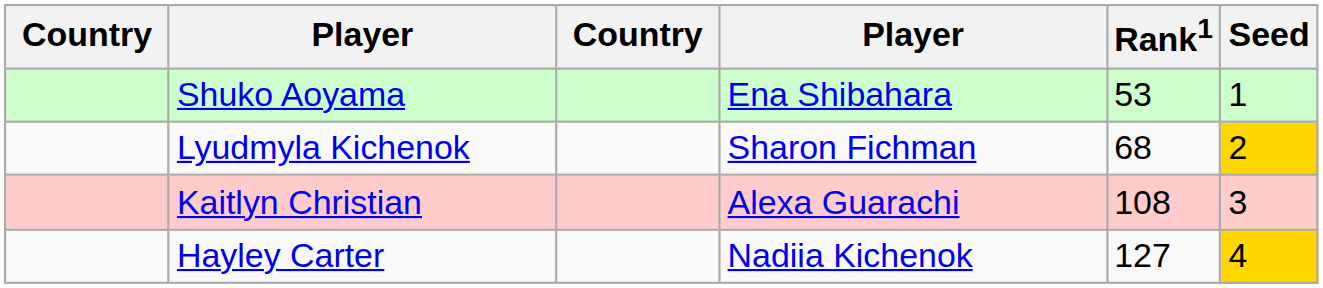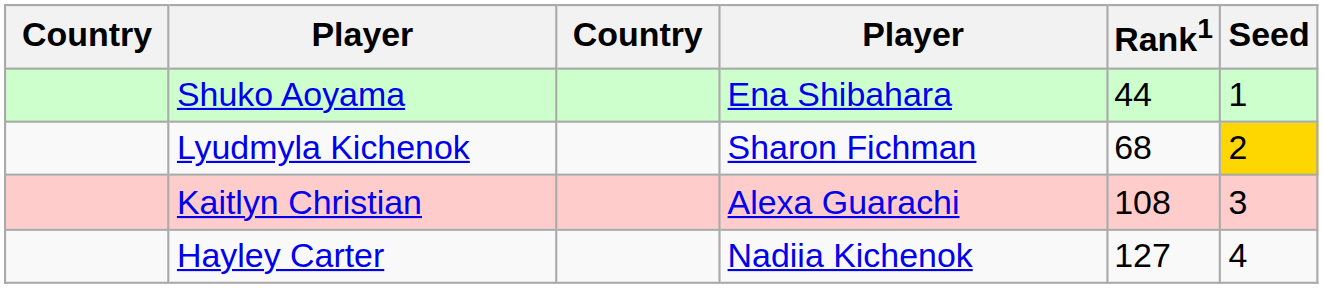 <table class="sortable wikitable">
 <tr>
 <th width="70">Country</th>
 <th width="175">Player</th>
 <th width="70">Country</th>
 <th width="175">Player</th>
 <th>Rank<sup>1</sup></th>
 <th>Seed</th>
 </tr>
 <tr style="background:#cfc;">
 <td></td>
 <td><a href='#'>Shuko Aoyama</a></td>
 <td></td>
 <td><a href='#'>Ena Shibahara</a></td>
-<td>53</td>
+<td>44</td>
 <td>1</td>
 </tr>
 <tr>
 <td></td>
 <td><a href='#'>Lyudmyla Kichenok</a></td>
 <td></td>
 <td><a href='#'>Sharon Fichman</a></td>
 <td>68</td>
 <td style="background: gold;">2</td>
 </tr>
 <tr style="background:#fcc;">
 <td></td>
 <td><a href='#'>Kaitlyn Christian</a></td>
 <td></td>
 <td><a href='#'>Alexa Guarachi</a></td>
 <td>108</td>
 <td>3</td>
 </tr>
 <tr>
 <td></td>
 <td><a href='#'>Hayley Carter</a></td>
 <td></td>
 <td><a href='#'>Nadiia Kichenok</a></td>
 <td>127</td>
-<td style="background: gold;">4</td>
+<td>4</td>
 </tr>
 </table>
